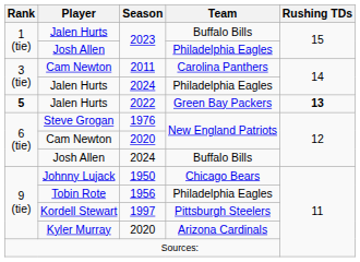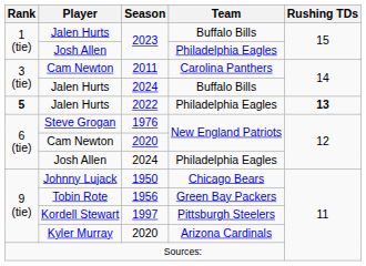 <table class="wikitable sortable" style="text-align:center;">
 <tr style="white-space: nowrap;">
 <th>Rank</th>
 <th>Player</th>
 <th>Season</th>
 <th>Team</th>
 <th>Rushing TDs</th>
 </tr>
 <tr>
 <td rowspan="2">1<br>(tie)</td>
 <td><a href='#'>Jalen Hurts</a></td>
 <td rowspan="2"><a href='#'>2023</a></td>
 <td>Buffalo Bills</td>
 <td rowspan="2">15</td>
 </tr>
 <tr>
 <td><a href='#'>Josh Allen</a></td>
 <td><a href='#'>Philadelphia Eagles</a></td>
 </tr>
 <tr>
 <td rowspan="2">3<br>(tie)</td>
 <td><a href='#'>Cam Newton</a></td>
 <td><a href='#'>2011</a></td>
 <td><a href='#'>Carolina Panthers</a></td>
 <td rowspan="2">14<br></td>
 </tr>
 <tr>
 <td>Jalen Hurts</td>
 <td><a href='#'>2024</a></td>
-<td>Philadelphia Eagles</td>
+<td>Buffalo Bills</td>
 </tr>
 <tr>
 <td><strong>5</strong></td>
 <td>Jalen Hurts</td>
 <td><a href='#'>2022</a></td>
-<td><a href='#'>Green Bay Packers</a></td>
+<td>Philadelphia Eagles</td>
 <td><strong>13</strong></td>
 </tr>
 <tr>
 <td rowspan="3">6<br>(tie)</td>
 <td><a href='#'>Steve Grogan</a></td>
 <td><a href='#'>1976</a></td>
 <td rowspan="2"><a href='#'>New England Patriots</a></td>
 <td rowspan="3">12</td>
 </tr>
 <tr>
 <td>Cam Newton</td>
 <td><a href='#'>2020</a></td>
 </tr>
 <tr>
 <td>Josh Allen</td>
 <td>2024</td>
-<td>Buffalo Bills</td>
+<td>Philadelphia Eagles</td>
 </tr>
 <tr>
 <td rowspan="4">9<br>(tie)</td>
 <td><a href='#'>Johnny Lujack</a></td>
 <td><a href='#'>1950</a></td>
 <td><a href='#'>Chicago Bears</a></td>
 <td rowspan="5">11</td>
 </tr>
 <tr>
 <td><a href='#'>Tobin Rote</a></td>
 <td><a href='#'>1956</a></td>
-<td>Philadelphia Eagles</td>
+<td><a href='#'>Green Bay Packers</a></td>
 </tr>
 <tr>
 <td><a href='#'>Kordell Stewart</a></td>
 <td><a href='#'>1997</a></td>
 <td><a href='#'>Pittsburgh Steelers</a></td>
 </tr>
 <tr>
 <td><a href='#'>Kyler Murray</a></td>
 <td>2020</td>
 <td><a href='#'>Arizona Cardinals</a></td>
 </tr>
 <tr class="sortbottom">
 <td colspan="5"><small>Sources:</small></td>
 </tr>
 </table>
